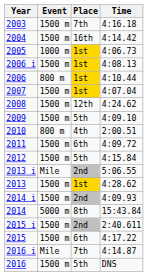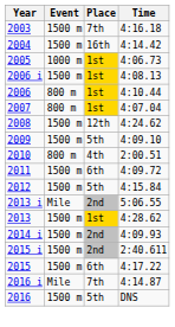 <table class="wikitable">
 <tr>
 <th>Year</th>
 <th>Event</th>
 <th>Place</th>
 <th>Time</th>
 </tr>
 <tr>
 <td><a href='#'>2003</a></td>
 <td>1500 m</td>
 <td>7th</td>
 <td>4:16.18</td>
 </tr>
 <tr>
 <td><a href='#'>2004</a></td>
 <td>1500 m</td>
 <td>16th</td>
 <td>4:14.42</td>
 </tr>
 <tr>
 <td><a href='#'>2005</a></td>
 <td>1000 m</td>
 <td bgcolor=gold>1st</td>
 <td>4:06.73</td>
 </tr>
 <tr>
 <td><a href='#'>2006 i</a></td>
 <td>1500 m</td>
 <td bgcolor=gold>1st</td>
 <td>4:08.13</td>
 </tr>
 <tr>
 <td><a href='#'>2006</a></td>
 <td>800 m</td>
 <td bgcolor=gold>1st</td>
 <td>4:10.44</td>
 </tr>
 <tr>
 <td><a href='#'>2007</a></td>
-<td>1500 m</td>
+<td>800 m</td>
 <td bgcolor=gold>1st</td>
 <td>4:07.04</td>
 </tr>
 <tr>
 <td><a href='#'>2008</a></td>
 <td>1500 m</td>
 <td>12th</td>
 <td>4:24.62</td>
 </tr>
 <tr>
 <td><a href='#'>2009</a></td>
 <td>1500 m</td>
 <td>5th</td>
 <td>4:09.10</td>
 </tr>
 <tr>
 <td><a href='#'>2010</a></td>
 <td>800 m</td>
 <td>4th</td>
 <td>2:00.51</td>
 </tr>
 <tr>
 <td><a href='#'>2011</a></td>
 <td>1500 m</td>
 <td>6th</td>
 <td>4:09.72</td>
 </tr>
 <tr>
 <td><a href='#'>2012</a></td>
 <td>1500 m</td>
 <td>5th</td>
 <td>4:15.84</td>
 </tr>
 <tr>
 <td><a href='#'>2013 i</a></td>
 <td>Mile</td>
 <td bgcolor=silver>2nd</td>
 <td>5:06.55</td>
 </tr>
 <tr>
 <td><a href='#'>2013</a></td>
 <td>1500 m</td>
 <td bgcolor=gold>1st</td>
 <td>4:28.62</td>
 </tr>
 <tr>
 <td><a href='#'>2014 i</a></td>
 <td>1500 m</td>
 <td bgcolor=silver>2nd</td>
 <td>4:09.93</td>
 </tr>
 <tr>
-<td><a href='#'>2014</a></td>
-<td>5000 m</td>
-<td>8th</td>
-<td>15:43.84</td>
-</tr>
-<tr>
 <td><a href='#'>2015 i</a></td>
 <td>1500 m</td>
 <td bgcolor=silver>2nd</td>
 <td>2:40.611</td>
 </tr>
 <tr>
 <td><a href='#'>2015</a></td>
 <td>1500 m</td>
 <td>6th</td>
 <td>4:17.22</td>
 </tr>
 <tr>
 <td><a href='#'>2016 i</a></td>
 <td>Mile</td>
 <td>7th</td>
 <td>4:14.87</td>
 </tr>
 <tr>
 <td><a href='#'>2016</a></td>
 <td>1500 m</td>
 <td>5th</td>
 <td>DNS</td>
 </tr>
 </table>
